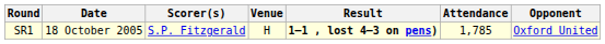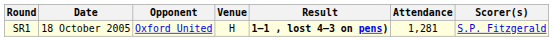 <table class="wikitable sortable" style="text-align:center;">
 <tr>
 <th>Round</th>
 <th>Date</th>
-<th>Scorer(s)</th>
+<th>Opponent</th>
 <th>Venue</th>
 <th>Result</th>
 <th>Attendance</th>
-<th>Opponent</th>
+<th>Scorer(s)</th>
 </tr>
 <tr style="background:#ffd;">
 <td>SR1</td>
 <td>18 October 2005</td>
-<td><a href='#'>S.P. Fitzgerald</a></td>
+<td><a href='#'>Oxford United</a></td>
 <td>H</td>
 <td><strong>1–1 , lost 4–3 on <a href='#'>pens</a>)</strong></td>
-<td>1,785</td>
-<td><a href='#'>Oxford United</a></td>
+<td>1,281</td>
+<td><a href='#'>S.P. Fitzgerald</a></td>
 </tr>
 </table>
